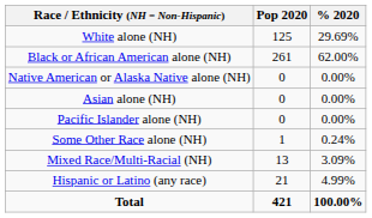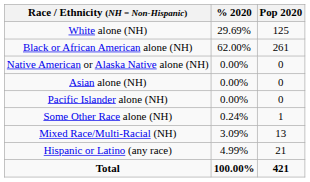 <table class="wikitable" style="text-align:center;">
 <tr>
 <th>Race / Ethnicity <small>(<em>NH = Non-Hispanic</em>)</small></th>
+<th>% 2020</th>
 <th>Pop 2020</th>
-<th>% 2020</th>
 </tr>
 <tr>
 <td><a href='#'>White</a> alone (NH)</td>
+<td>29.69%</td>
 <td>125</td>
-<td>29.69%</td>
 </tr>
 <tr>
 <td><a href='#'>Black or African American</a> alone (NH)</td>
+<td>62.00%</td>
 <td>261</td>
-<td>62.00%</td>
 </tr>
 <tr>
 <td><a href='#'>Native American</a> or <a href='#'>Alaska Native</a> alone (NH)</td>
+<td>0.00%</td>
 <td>0</td>
-<td>0.00%</td>
 </tr>
 <tr>
 <td><a href='#'>Asian</a> alone (NH)</td>
+<td>0.00%</td>
 <td>0</td>
-<td>0.00%</td>
 </tr>
 <tr>
 <td><a href='#'>Pacific Islander</a> alone (NH)</td>
+<td>0.00%</td>
 <td>0</td>
-<td>0.00%</td>
 </tr>
 <tr>
 <td><a href='#'>Some Other Race</a> alone (NH)</td>
+<td>0.24%</td>
 <td>1</td>
-<td>0.24%</td>
 </tr>
 <tr>
 <td><a href='#'>Mixed Race/Multi-Racial</a> (NH)</td>
+<td>3.09%</td>
 <td>13</td>
-<td>3.09%</td>
 </tr>
 <tr>
 <td><a href='#'>Hispanic or Latino</a> (any race)</td>
+<td>4.99%</td>
 <td>21</td>
-<td>4.99%</td>
 </tr>
 <tr>
 <td><strong>Total</strong></td>
+<td><strong>100.00%</strong></td>
 <td><strong>421</strong></td>
-<td><strong>100.00%</strong></td>
 </tr>
 </table>
